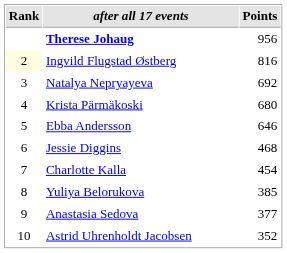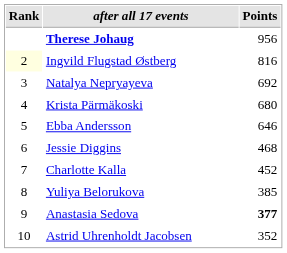 <table cellspacing="1" cellpadding="3" style="border:1px solid #AAAAAA;font-size:86%">
 <tr style="background-color: #E4E4E4;">
 <th style="border-bottom:1px solid #AAAAAA" width=10>Rank</th>
 <th style="border-bottom:1px solid #AAAAAA" width=200><em>after all 17 events</em></th>
 <th style="border-bottom:1px solid #AAAAAA" width=20 align=right>Points</th>
 </tr>
 <tr>
 <td align=center><strong><span>  </span></strong></td>
 <td> <strong><a href='#'>Therese Johaug</a></strong></td>
 <td align=right>956</td>
 </tr>
 <tr>
 <td align=center style="background: lightyellow;">2</td>
 <td> <a href='#'>Ingvild Flugstad Østberg</a></td>
 <td align=right>816</td>
 </tr>
 <tr>
 <td align=center>3</td>
 <td> <a href='#'>Natalya Nepryayeva</a></td>
 <td align=right>692</td>
 </tr>
 <tr>
 <td align=center>4</td>
 <td> <a href='#'>Krista Pärmäkoski</a></td>
 <td align=right>680</td>
 </tr>
 <tr>
 <td align=center>5</td>
 <td> <a href='#'>Ebba Andersson</a></td>
 <td align=right>646</td>
 </tr>
 <tr>
 <td align=center>6</td>
 <td> <a href='#'>Jessie Diggins</a></td>
 <td align=right>468</td>
 </tr>
 <tr>
 <td align=center>7</td>
 <td> <a href='#'>Charlotte Kalla</a></td>
-<td align=right>454</td>
+<td align=right>452</td>
 </tr>
 <tr>
 <td align=center>8</td>
 <td> <a href='#'>Yuliya Belorukova</a></td>
 <td align=right>385</td>
 </tr>
 <tr>
 <td align=center>9</td>
 <td> <a href='#'>Anastasia Sedova</a></td>
-<td align=right>377</td>
+<td align=right><strong>377</strong></td>
 </tr>
 <tr>
 <td align=center>10</td>
 <td> <a href='#'>Astrid Uhrenholdt Jacobsen</a></td>
 <td align=right>352</td>
 </tr>
 </table>
